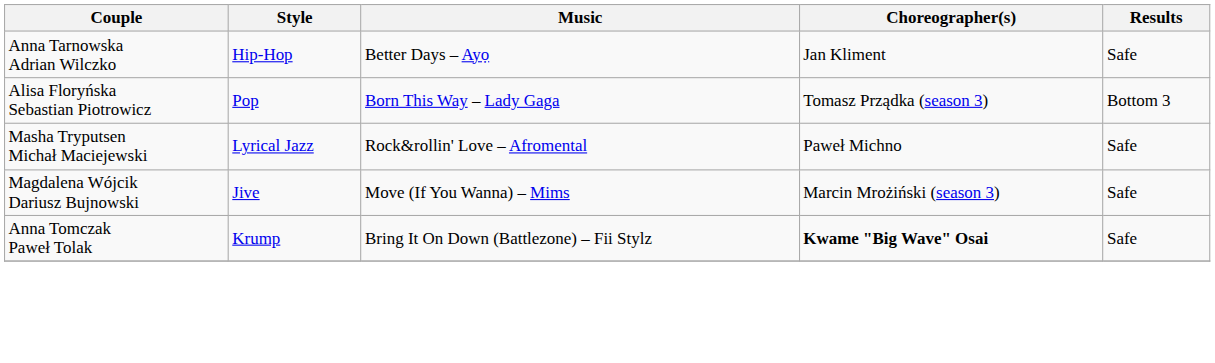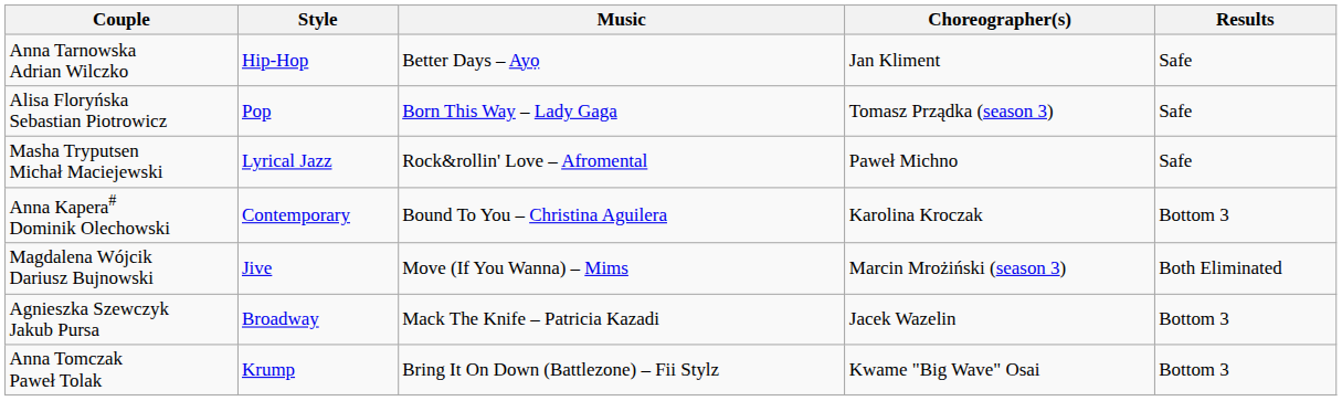 <table class="wikitable" width="90%">
 <tr>
 <th>Couple</th>
 <th>Style</th>
 <th>Music</th>
 <th>Choreographer(s)</th>
 <th>Results</th>
 </tr>
 <tr>
 <td>Anna Tarnowska<br>Adrian Wilczko</td>
 <td><a href='#'>Hip-Hop</a></td>
 <td>Better Days – <a href='#'>Ayọ</a></td>
 <td>Jan Kliment</td>
 <td>Safe</td>
 </tr>
 <tr>
 <td>Alisa Floryńska<br>Sebastian Piotrowicz</td>
 <td><a href='#'>Pop</a></td>
 <td><a href='#'>Born This Way</a> – <a href='#'>Lady Gaga</a></td>
 <td>Tomasz Prządka (<a href='#'>season 3</a>)</td>
-<td>Bottom 3</td>
+<td>Safe</td>
 </tr>
 <tr>
 <td>Masha Tryputsen<br>Michał Maciejewski</td>
 <td><a href='#'>Lyrical Jazz</a></td>
 <td>Rock&rollin' Love – <a href='#'>Afromental</a></td>
 <td>Paweł Michno</td>
 <td>Safe</td>
 </tr>
 <tr>
+<td>Anna Kapera<sup>#</sup><br>Dominik Olechowski</td>
+<td><a href='#'>Contemporary</a></td>
+<td>Bound To You – <a href='#'>Christina Aguilera</a></td>
+<td>Karolina Kroczak</td>
+<td>Bottom 3</td>
+</tr>
+<tr>
 <td>Magdalena Wójcik<br>Dariusz Bujnowski</td>
 <td><a href='#'>Jive</a></td>
 <td>Move (If You Wanna) – <a href='#'>Mims</a></td>
 <td>Marcin Mrożiński (<a href='#'>season 3</a>)</td>
-<td>Safe</td>
+<td>Both Eliminated</td>
+</tr>
+<tr>
+<td>Agnieszka Szewczyk<br>Jakub Pursa</td>
+<td><a href='#'>Broadway</a></td>
+<td>Mack The Knife – Patricia Kazadi</td>
+<td>Jacek Wazelin</td>
+<td>Bottom 3</td>
 </tr>
 <tr>
 <td>Anna Tomczak<br> Paweł Tolak</td>
 <td><a href='#'>Krump</a></td>
 <td>Bring It On Down (Battlezone) – Fii Stylz</td>
-<td><strong>Kwame "Big Wave" Osai</strong></td>
-<td>Safe</td>
+<td>Kwame "Big Wave" Osai</td>
+<td>Bottom 3</td>
 </tr>
 <tr>
 </tr>
 </table>
